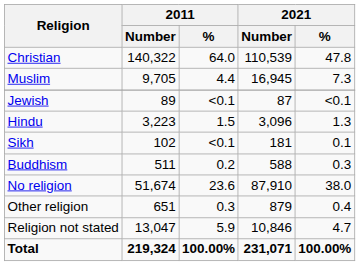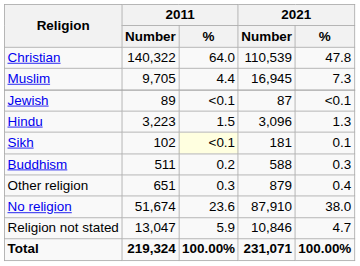 <table class="wikitable sortable" style="text-align:right">
 <tr>
 <th rowspan="2">Religion</th>
 <th colspan="2">2011</th>
 <th colspan="2">2021</th>
 </tr>
 <tr>
 <th>Number</th>
 <th>%</th>
 <th>Number</th>
 <th>%</th>
 </tr>
 <tr>
 <td style="text-align:left"><a href='#'>Christian</a></td>
 <td>140,322</td>
 <td>64.0</td>
 <td>110,539</td>
 <td>47.8</td>
 </tr>
 <tr>
 <td style="text-align:left"><a href='#'>Muslim</a></td>
 <td>9,705</td>
 <td>4.4</td>
 <td>16,945</td>
 <td>7.3</td>
 </tr>
 <tr>
 </tr>
 <tr>
 <td style="text-align:left"><a href='#'>Jewish</a></td>
 <td>89</td>
 <td><0.1</td>
 <td>87</td>
 <td><0.1</td>
 </tr>
 <tr>
 <td style="text-align:left"><a href='#'>Hindu</a></td>
 <td>3,223</td>
 <td>1.5</td>
 <td>3,096</td>
 <td>1.3</td>
 </tr>
 <tr>
 <td style="text-align:left"><a href='#'>Sikh</a></td>
 <td>102</td>
-<td><0.1</td>
+<td style="background: lightyellow;"><0.1</td>
 <td>181</td>
 <td>0.1</td>
 </tr>
 <tr>
 <td style="text-align:left"><a href='#'>Buddhism</a></td>
 <td>511</td>
 <td>0.2</td>
 <td>588</td>
 <td>0.3</td>
 </tr>
 <tr>
+<td style="text-align:left">Other religion</td>
+<td>651</td>
+<td>0.3</td>
+<td>879</td>
+<td>0.4</td>
+</tr>
+<tr>
 <td style="text-align:left"><a href='#'>No religion</a></td>
 <td>51,674</td>
 <td>23.6</td>
 <td>87,910</td>
 <td>38.0</td>
-</tr>
-<tr>
-<td style="text-align:left">Other religion</td>
-<td>651</td>
-<td>0.3</td>
-<td>879</td>
-<td>0.4</td>
 </tr>
 <tr>
 <td style="text-align:left">Religion not stated</td>
 <td>13,047</td>
 <td>5.9</td>
 <td>10,846</td>
 <td>4.7</td>
 </tr>
 <tr style="font-weight:bold;">
 <td style="text-align:left">Total</td>
 <td>219,324</td>
 <td>100.00%</td>
 <td>231,071</td>
 <td>100.00%</td>
 </tr>
 </table>
